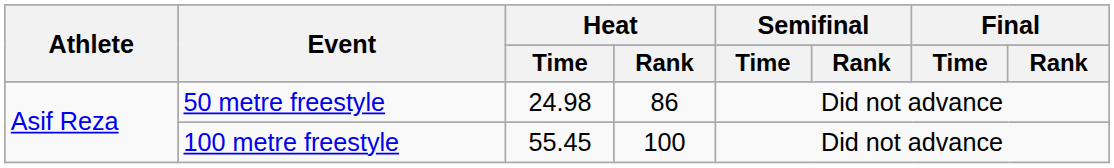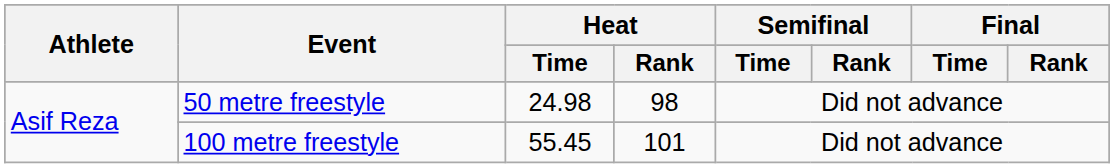 <table class="wikitable" style="text-align:center; font-size:90%; width:50%;">
 <tr>
 <th rowspan="2">Athlete</th>
 <th rowspan="2">Event</th>
 <th colspan="2">Heat</th>
 <th colspan="2">Semifinal</th>
 <th colspan="2">Final</th>
 </tr>
 <tr style="font-size:95%">
 <th>Time</th>
 <th>Rank</th>
 <th>Time</th>
 <th>Rank</th>
 <th>Time</th>
 <th>Rank</th>
 </tr>
 <tr>
 <td align=left rowspan=2><a href='#'>Asif Reza</a></td>
 <td align=left><a href='#'>50 metre freestyle</a></td>
 <td>24.98</td>
-<td>86</td>
+<td>98</td>
 <td colspan=4>Did not advance</td>
 </tr>
 <tr>
 <td align=left><a href='#'>100 metre freestyle</a></td>
 <td>55.45</td>
-<td>100</td>
+<td>101</td>
 <td colspan=4>Did not advance</td>
 </tr>
 </table>
